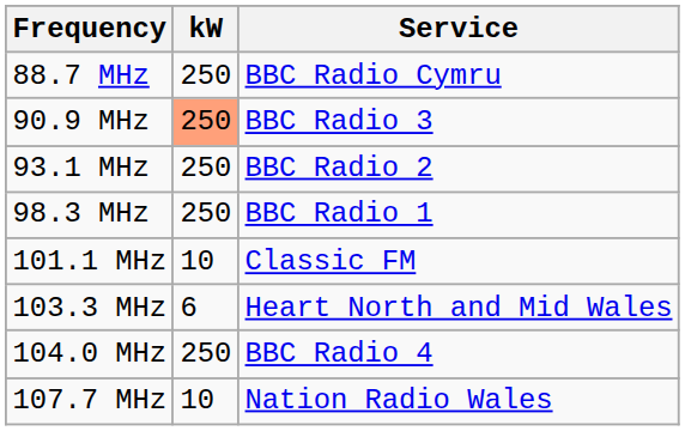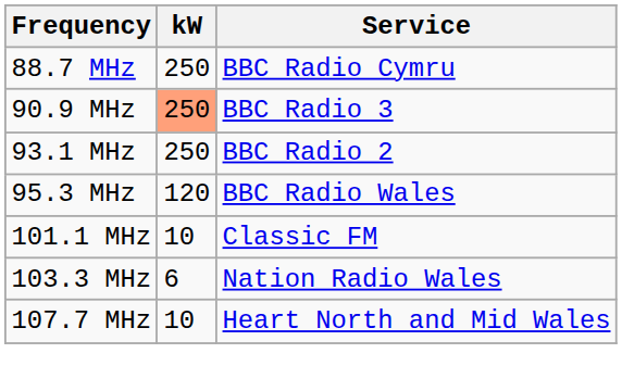 <table class="wikitable sortable">
 <tr>
 <th>Frequency</th>
 <th>kW</th>
 <th>Service</th>
 </tr>
 <tr>
 <td>88.7 <a href='#'>MHz</a></td>
 <td>250</td>
 <td><a href='#'>BBC Radio Cymru</a></td>
 </tr>
 <tr>
 <td>90.9 MHz</td>
 <td style="background: lightsalmon;">250</td>
 <td><a href='#'>BBC Radio 3</a></td>
 </tr>
 <tr>
 <td>93.1 MHz</td>
 <td>250</td>
 <td><a href='#'>BBC Radio 2</a></td>
 </tr>
 <tr>
-<td>98.3 MHz</td>
-<td>250</td>
-<td><a href='#'>BBC Radio 1</a></td>
+<td>95.3 MHz</td>
+<td>120</td>
+<td><a href='#'>BBC Radio Wales</a></td>
 </tr>
 <tr>
 <td>101.1 MHz</td>
 <td>10</td>
 <td><a href='#'>Classic FM</a></td>
 </tr>
 <tr>
 <td>103.3 MHz</td>
 <td>6</td>
-<td><a href='#'>Heart North and Mid Wales</a></td>
-</tr>
-<tr>
-<td>104.0 MHz</td>
-<td>250</td>
-<td><a href='#'>BBC Radio 4</a></td>
+<td><a href='#'>Nation Radio Wales</a></td>
 </tr>
 <tr>
 <td>107.7 MHz</td>
 <td>10</td>
-<td><a href='#'>Nation Radio Wales</a></td>
+<td><a href='#'>Heart North and Mid Wales</a></td>
 </tr>
 </table>
